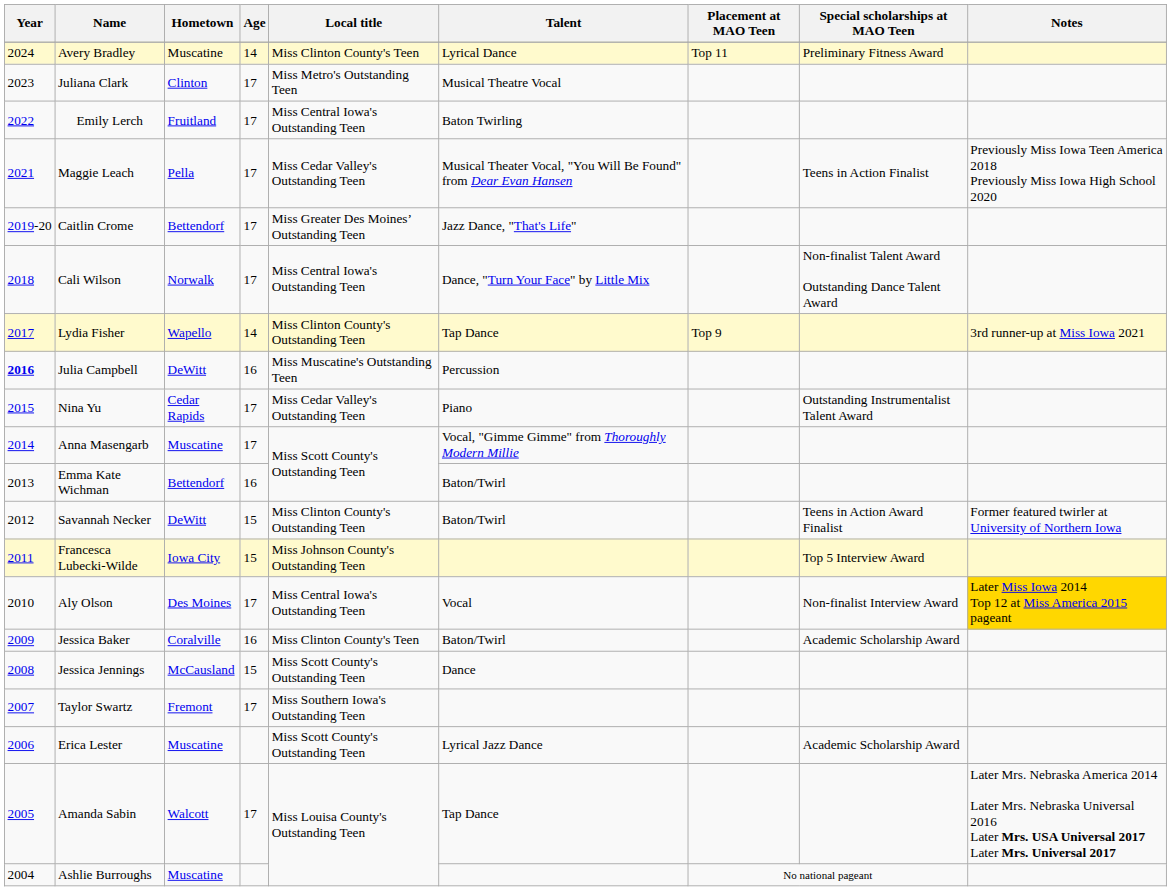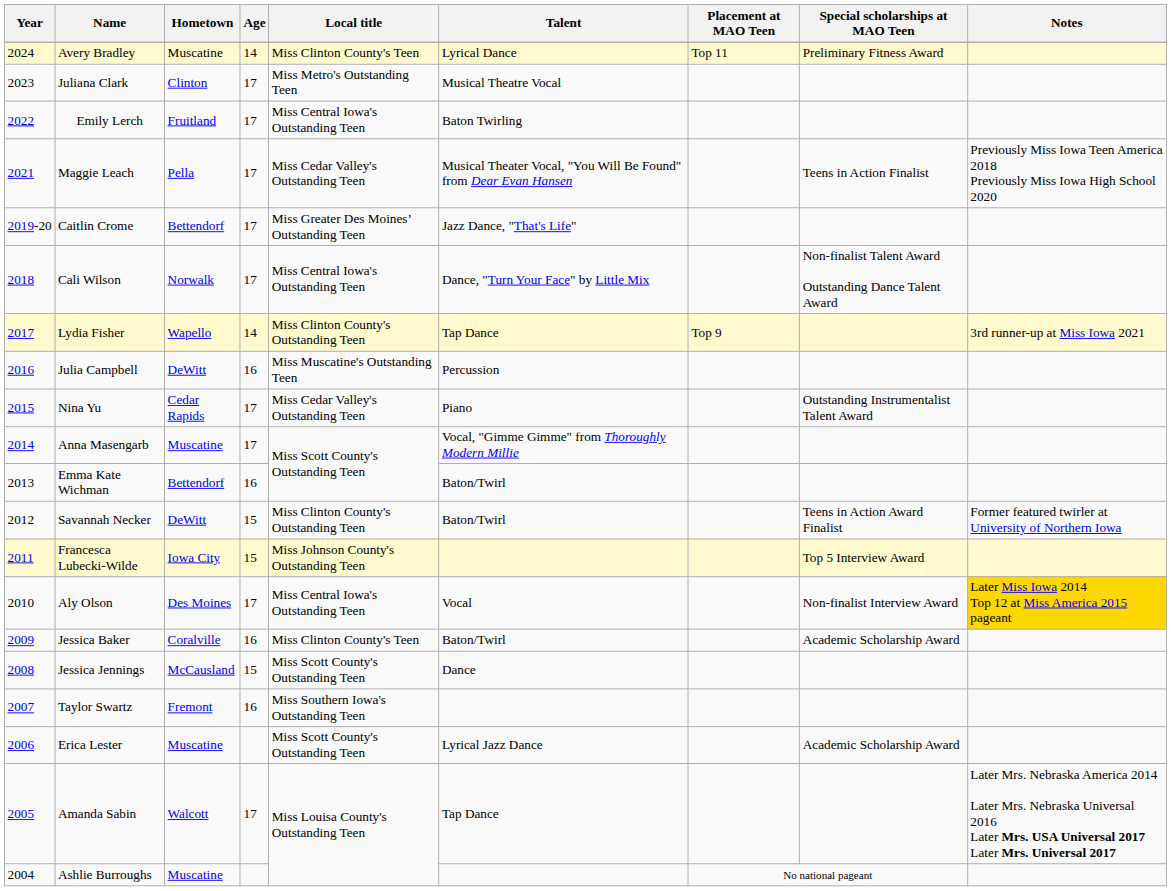 <table class="wikitable sortable"style="width:100%; font-size:90%;">
 <tr>
 <th>Year</th>
 <th>Name</th>
 <th>Hometown</th>
 <th>Age</th>
 <th>Local title</th>
 <th>Talent</th>
 <th>Placement at MAO Teen</th>
 <th>Special scholarships at MAO Teen</th>
 <th>Notes</th>
 </tr>
 <tr>
 </tr>
 <tr style="background-color:#FFFACD;">
 <td>2024</td>
 <td>Avery Bradley</td>
 <td>Muscatine</td>
 <td>14</td>
 <td>Miss Clinton County's Teen</td>
 <td>Lyrical Dance</td>
 <td>Top 11</td>
 <td>Preliminary Fitness Award</td>
 <td></td>
 </tr>
 <tr>
 <td>2023</td>
 <td>Juliana Clark</td>
 <td><a href='#'>Clinton</a></td>
 <td>17</td>
 <td>Miss Metro's Outstanding Teen</td>
 <td>Musical Theatre Vocal</td>
 <td></td>
 <td></td>
 <td></td>
 </tr>
 <tr>
 <td><a href='#'>2022</a></td>
 <td align="center">Emily Lerch</td>
 <td><a href='#'>Fruitland</a></td>
 <td>17</td>
 <td>Miss Central Iowa's Outstanding Teen</td>
 <td>Baton Twirling</td>
 <td></td>
 <td></td>
 <td></td>
 </tr>
 <tr>
 <td><a href='#'>2021</a></td>
 <td>Maggie Leach</td>
 <td><a href='#'>Pella</a></td>
 <td>17</td>
 <td>Miss Cedar Valley's Outstanding Teen</td>
 <td>Musical Theater Vocal, "You Will Be Found" from <em><a href='#'>Dear Evan Hansen</a></em></td>
 <td></td>
 <td>Teens in Action Finalist</td>
 <td>Previously Miss Iowa Teen America 2018<br>Previously Miss Iowa High School 2020</td>
 </tr>
 <tr>
 <td><a href='#'>2019</a>-20</td>
 <td>Caitlin Crome</td>
 <td><a href='#'>Bettendorf</a></td>
 <td>17</td>
 <td>Miss Greater Des Moines’ Outstanding Teen</td>
 <td>Jazz Dance, "<a href='#'>That's Life</a>"</td>
 <td></td>
 <td></td>
 <td></td>
 </tr>
 <tr>
 <td><a href='#'>2018</a></td>
 <td>Cali Wilson</td>
 <td><a href='#'>Norwalk</a></td>
 <td>17</td>
 <td>Miss Central Iowa's Outstanding Teen</td>
 <td>Dance, "<a href='#'>Turn Your Face</a>" by <a href='#'>Little Mix</a></td>
 <td></td>
 <td>Non-finalist Talent Award<br><br>Outstanding Dance Talent Award</td>
 <td></td>
 </tr>
 <tr style="background-color:#FFFACD;">
 <td><a href='#'>2017</a></td>
 <td>Lydia Fisher</td>
 <td><a href='#'>Wapello</a></td>
 <td>14</td>
 <td>Miss Clinton County's Outstanding Teen</td>
 <td>Tap Dance</td>
 <td>Top 9</td>
 <td></td>
 <td>3rd runner-up at <a href='#'>Miss Iowa</a> 2021</td>
 </tr>
 <tr>
-<td><strong><a href='#'>2016</a></strong></td>
+<td><a href='#'>2016</a></td>
 <td>Julia Campbell</td>
 <td><a href='#'>DeWitt</a></td>
 <td>16</td>
 <td>Miss Muscatine's Outstanding Teen</td>
 <td>Percussion</td>
 <td></td>
 <td></td>
 <td></td>
 </tr>
 <tr>
 <td><a href='#'>2015</a></td>
 <td>Nina Yu</td>
 <td><a href='#'>Cedar Rapids</a></td>
 <td>17</td>
 <td>Miss Cedar Valley's Outstanding Teen</td>
 <td>Piano</td>
 <td></td>
 <td>Outstanding Instrumentalist Talent Award</td>
 <td></td>
 </tr>
 <tr>
 <td><a href='#'>2014</a></td>
 <td>Anna Masengarb</td>
 <td><a href='#'>Muscatine</a></td>
 <td>17</td>
 <td rowspan=2>Miss Scott County's Outstanding Teen</td>
 <td>Vocal, "Gimme Gimme" from <em><a href='#'>Thoroughly Modern Millie</a></em></td>
 <td></td>
 <td></td>
 <td></td>
 </tr>
 <tr>
 <td>2013</td>
 <td>Emma Kate Wichman</td>
 <td><a href='#'>Bettendorf</a></td>
 <td>16</td>
 <td>Baton/Twirl</td>
 <td></td>
 <td></td>
 <td></td>
 </tr>
 <tr>
 <td>2012</td>
 <td>Savannah Necker</td>
 <td><a href='#'>DeWitt</a></td>
 <td>15</td>
 <td>Miss Clinton County's Outstanding Teen</td>
 <td>Baton/Twirl</td>
 <td></td>
 <td>Teens in Action Award Finalist</td>
 <td>Former featured twirler at <a href='#'>University of Northern Iowa</a></td>
 </tr>
 <tr style="background-color:#FFFACD;">
 <td><a href='#'>2011</a></td>
 <td>Francesca Lubecki-Wilde</td>
 <td><a href='#'>Iowa City</a></td>
 <td>15</td>
 <td>Miss Johnson County's Outstanding Teen</td>
 <td></td>
 <td></td>
 <td>Top 5 Interview Award</td>
 <td></td>
 </tr>
 <tr>
 <td>2010</td>
 <td>Aly Olson</td>
 <td><a href='#'>Des Moines</a></td>
 <td>17</td>
 <td>Miss Central Iowa's Outstanding Teen</td>
 <td>Vocal</td>
 <td></td>
 <td>Non-finalist Interview Award</td>
 <td style="background: gold;">Later <a href='#'>Miss Iowa</a> 2014<br>Top 12 at <a href='#'>Miss America 2015</a> pageant</td>
 </tr>
 <tr>
 <td><a href='#'>2009</a></td>
 <td>Jessica Baker</td>
 <td><a href='#'>Coralville</a></td>
 <td>16</td>
 <td>Miss Clinton County's Teen</td>
 <td>Baton/Twirl</td>
 <td></td>
 <td>Academic Scholarship Award</td>
 <td></td>
 </tr>
 <tr>
 <td><a href='#'>2008</a></td>
 <td>Jessica Jennings</td>
 <td><a href='#'>McCausland</a></td>
 <td>15</td>
 <td>Miss Scott County's Outstanding Teen</td>
 <td>Dance</td>
 <td></td>
 <td></td>
 <td></td>
 </tr>
 <tr>
 <td><a href='#'>2007</a></td>
 <td>Taylor Swartz</td>
 <td><a href='#'>Fremont</a></td>
-<td>17</td>
+<td>16</td>
 <td>Miss Southern Iowa's Outstanding Teen</td>
 <td></td>
 <td></td>
 <td></td>
 <td></td>
 </tr>
 <tr>
 <td><a href='#'>2006</a></td>
 <td>Erica Lester</td>
 <td><a href='#'>Muscatine</a></td>
 <td></td>
 <td>Miss Scott County's Outstanding Teen</td>
 <td>Lyrical Jazz Dance</td>
 <td></td>
 <td>Academic Scholarship Award</td>
 <td></td>
 </tr>
 <tr>
 <td><a href='#'>2005</a></td>
 <td>Amanda Sabin</td>
 <td><a href='#'>Walcott</a></td>
 <td>17</td>
 <td rowspan=2>Miss Louisa County's Outstanding Teen</td>
 <td>Tap Dance</td>
 <td></td>
 <td></td>
 <td>Later Mrs. Nebraska America 2014 <br><br>Later Mrs. Nebraska Universal 2016<br>Later <strong>Mrs. USA Universal 2017</strong><br>Later <strong>Mrs. Universal 2017</strong></td>
 </tr>
 <tr>
 <td>2004</td>
 <td>Ashlie Burroughs</td>
 <td><a href='#'>Muscatine</a></td>
 <td></td>
 <td></td>
 <td colspan="2" style="text-align:center;"><small>No national pageant</small></td>
 <td></td>
 </tr>
 </table>
